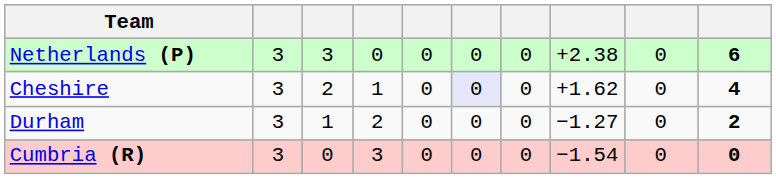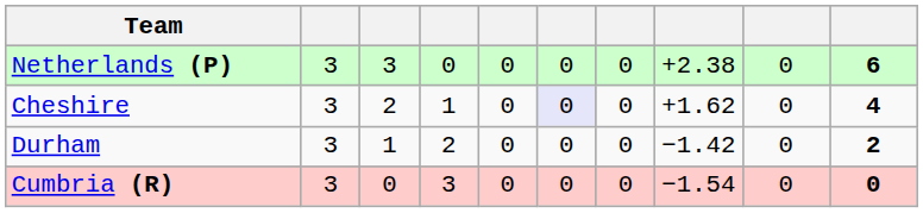 <table class="wikitable" style="text-align:center">
 <tr>
 <th width="150">Team</th>
 <th width="25"></th>
 <th width="25"></th>
 <th width="25"></th>
 <th width="25"></th>
 <th width="25"></th>
 <th width="25"></th>
 <th width="40"></th>
 <th width="40"></th>
 <th width="40"></th>
 </tr>
 <tr style="background:#cfc">
 <td style="text-align:left"><a href='#'>Netherlands</a> <strong>(P)</strong></td>
 <td>3</td>
 <td>3</td>
 <td>0</td>
 <td>0</td>
 <td>0</td>
 <td>0</td>
 <td>+2.38</td>
 <td>0</td>
 <td><strong>6</strong></td>
 </tr>
 <tr>
 <td style="text-align:left"><a href='#'>Cheshire</a></td>
 <td>3</td>
 <td>2</td>
 <td>1</td>
 <td>0</td>
 <td style="background: lavender;">0</td>
 <td>0</td>
 <td>+1.62</td>
 <td>0</td>
 <td><strong>4</strong></td>
 </tr>
 <tr>
 <td style="text-align:left"><a href='#'>Durham</a></td>
 <td>3</td>
 <td>1</td>
 <td>2</td>
 <td>0</td>
 <td>0</td>
 <td>0</td>
-<td>−1.27</td>
+<td>−1.42</td>
 <td>0</td>
 <td><strong>2</strong></td>
 </tr>
 <tr style="background:#ffcccc">
 <td style="text-align:left"><a href='#'>Cumbria</a> <strong>(R)</strong></td>
 <td>3</td>
 <td>0</td>
 <td>3</td>
 <td>0</td>
 <td>0</td>
 <td>0</td>
 <td>−1.54</td>
 <td>0</td>
 <td><strong>0</strong></td>
 </tr>
 </table>
